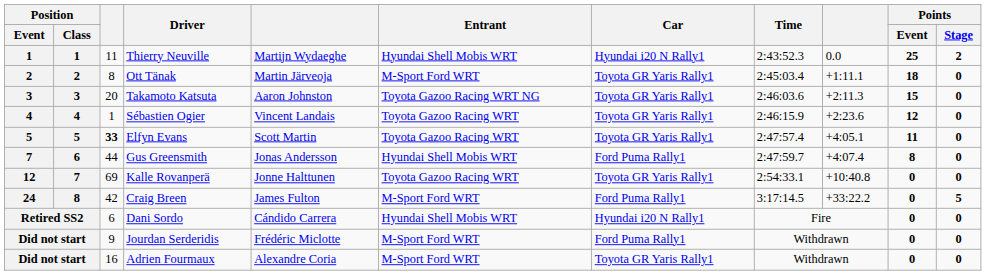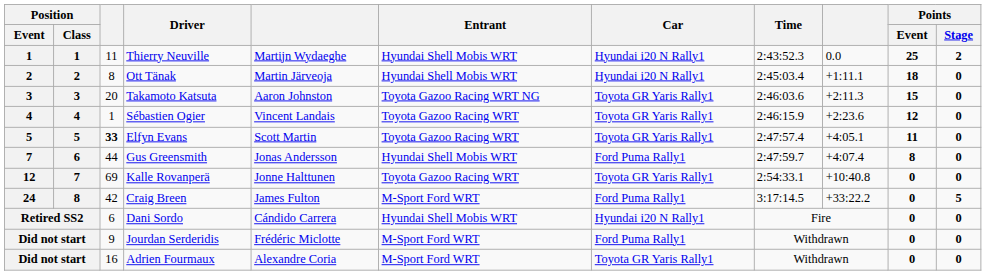 <table class="wikitable" width=85% style="font-size:85%">
 <tr>
 <th colspan="2">Position</th>
 <th rowspan="2"></th>
 <th rowspan="2">Driver</th>
 <th rowspan="2"></th>
 <th rowspan="2">Entrant</th>
 <th rowspan="2">Car</th>
 <th rowspan="2">Time</th>
 <th rowspan="2"></th>
 <th colspan="2">Points</th>
 </tr>
 <tr>
 <th>Event</th>
 <th>Class</th>
 <th>Event</th>
 <th><a href='#'>Stage</a></th>
 </tr>
 <tr>
 <th>1</th>
 <th>1</th>
 <td align="center">11</td>
 <td><a href='#'>Thierry Neuville</a></td>
 <td><a href='#'>Martijn Wydaeghe</a></td>
 <td><a href='#'>Hyundai Shell Mobis WRT</a></td>
 <td><a href='#'>Hyundai i20 N Rally1</a></td>
 <td>2:43:52.3</td>
 <td>0.0</td>
 <td align="center"><strong>25</strong></td>
 <td align="center"><strong>2</strong></td>
 </tr>
 <tr>
 <th>2</th>
 <th>2</th>
 <td align="center">8</td>
 <td><a href='#'>Ott Tänak</a></td>
 <td><a href='#'>Martin Järveoja</a></td>
-<td><a href='#'>M-Sport Ford WRT</a></td>
-<td><a href='#'>Toyota GR Yaris Rally1</a></td>
+<td><a href='#'>Hyundai Shell Mobis WRT</a></td>
+<td><a href='#'>Hyundai i20 N Rally1</a></td>
 <td>2:45:03.4</td>
 <td>+1:11.1</td>
 <td align="center"><strong>18</strong></td>
 <td align="center"><strong>0</strong></td>
 </tr>
 <tr>
 <th>3</th>
 <th>3</th>
 <td align="center">20</td>
 <td><a href='#'>Takamoto Katsuta</a></td>
 <td><a href='#'>Aaron Johnston</a></td>
 <td><a href='#'>Toyota Gazoo Racing WRT NG</a></td>
 <td><a href='#'>Toyota GR Yaris Rally1</a></td>
 <td>2:46:03.6</td>
 <td>+2:11.3</td>
 <td align="center"><strong>15</strong></td>
 <td align="center"><strong>0</strong></td>
 </tr>
 <tr>
 <th>4</th>
 <th>4</th>
 <td align="center">1</td>
 <td><a href='#'>Sébastien Ogier</a></td>
 <td><a href='#'>Vincent Landais</a></td>
 <td><a href='#'>Toyota Gazoo Racing WRT</a></td>
 <td><a href='#'>Toyota GR Yaris Rally1</a></td>
 <td>2:46:15.9</td>
 <td>+2:23.6</td>
 <td align="center"><strong>12</strong></td>
 <td align="center"><strong>0</strong></td>
 </tr>
 <tr>
 <th>5</th>
 <th>5</th>
 <td align="center"><strong>33</strong></td>
 <td><a href='#'>Elfyn Evans</a></td>
 <td><a href='#'>Scott Martin</a></td>
 <td><a href='#'>Toyota Gazoo Racing WRT</a></td>
 <td><a href='#'>Toyota GR Yaris Rally1</a></td>
 <td>2:47:57.4</td>
 <td>+4:05.1</td>
 <td align="center"><strong>11</strong></td>
 <td align="center"><strong>0</strong></td>
 </tr>
 <tr>
 <th>7</th>
 <th>6</th>
 <td align="center">44</td>
 <td><a href='#'>Gus Greensmith</a></td>
 <td><a href='#'>Jonas Andersson</a></td>
 <td><a href='#'>Hyundai Shell Mobis WRT</a></td>
 <td><a href='#'>Ford Puma Rally1</a></td>
 <td>2:47:59.7</td>
 <td>+4:07.4</td>
 <td align="center"><strong>8</strong></td>
 <td align="center"><strong>0</strong></td>
 </tr>
 <tr>
 <th>12</th>
 <th>7</th>
 <td align="center">69</td>
 <td><a href='#'>Kalle Rovanperä</a></td>
 <td><a href='#'>Jonne Halttunen</a></td>
 <td><a href='#'>Toyota Gazoo Racing WRT</a></td>
 <td><a href='#'>Toyota GR Yaris Rally1</a></td>
 <td>2:54:33.1</td>
 <td>+10:40.8</td>
 <td align="center"><strong>0</strong></td>
 <td align="center"><strong>0</strong></td>
 </tr>
 <tr>
 <th>24</th>
 <th>8</th>
 <td align="center">42</td>
 <td><a href='#'>Craig Breen</a></td>
 <td><a href='#'>James Fulton</a></td>
 <td><a href='#'>M-Sport Ford WRT</a></td>
 <td><a href='#'>Ford Puma Rally1</a></td>
 <td>3:17:14.5</td>
 <td>+33:22.2</td>
 <td align="center"><strong>0</strong></td>
 <td align="center"><strong>5</strong></td>
 </tr>
 <tr>
 <th colspan="2">Retired SS2</th>
 <td align="center">6</td>
 <td><a href='#'>Dani Sordo</a></td>
 <td><a href='#'>Cándido Carrera</a></td>
 <td><a href='#'>Hyundai Shell Mobis WRT</a></td>
 <td><a href='#'>Hyundai i20 N Rally1</a></td>
 <td colspan="2" align="center">Fire</td>
 <td align="center"><strong>0</strong></td>
 <td align="center"><strong>0</strong></td>
 </tr>
 <tr>
 <th colspan="2">Did not start</th>
 <td align="center">9</td>
 <td><a href='#'>Jourdan Serderidis</a></td>
 <td><a href='#'>Frédéric Miclotte</a></td>
 <td><a href='#'>M-Sport Ford WRT</a></td>
 <td><a href='#'>Ford Puma Rally1</a></td>
 <td colspan="2" align="center">Withdrawn</td>
 <td align="center"><strong>0</strong></td>
 <td align="center"><strong>0</strong></td>
 </tr>
 <tr>
 <th colspan="2">Did not start</th>
 <td align="center">16</td>
 <td><a href='#'>Adrien Fourmaux</a></td>
 <td><a href='#'>Alexandre Coria</a></td>
 <td><a href='#'>M-Sport Ford WRT</a></td>
 <td><a href='#'>Toyota GR Yaris Rally1</a></td>
 <td colspan="2" align="center">Withdrawn</td>
 <td align="center"><strong>0</strong></td>
 <td align="center"><strong>0</strong></td>
 </tr>
 </table>
